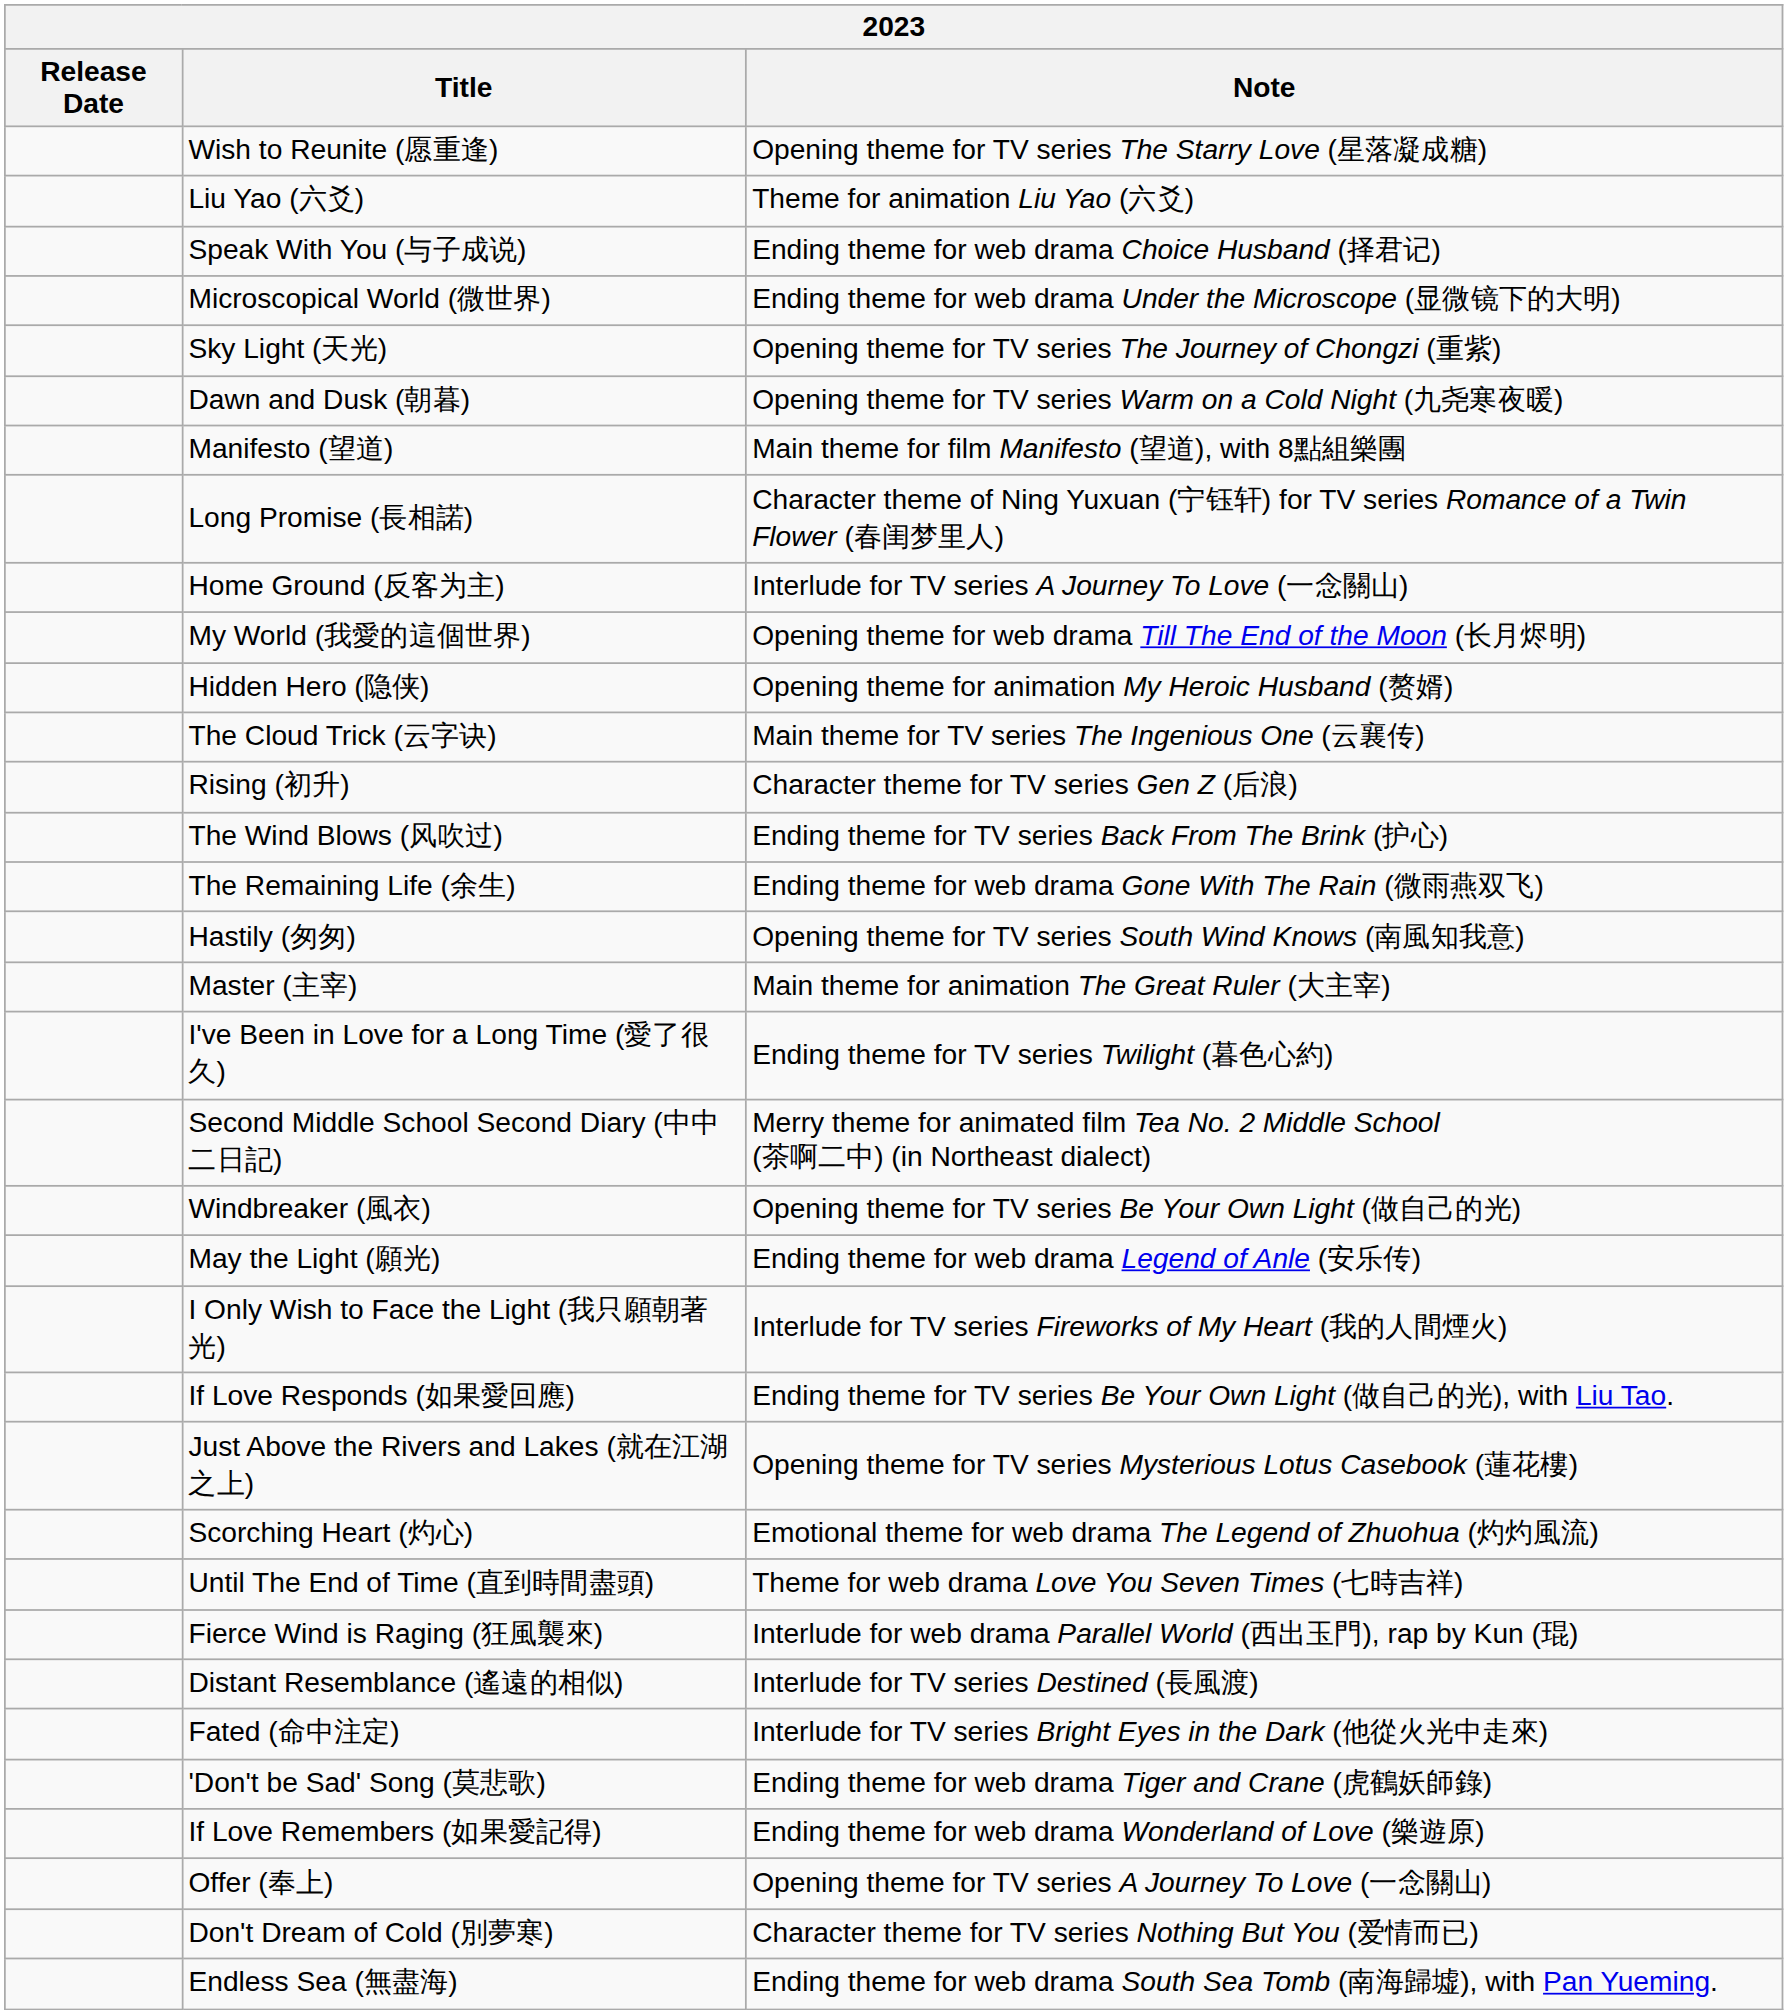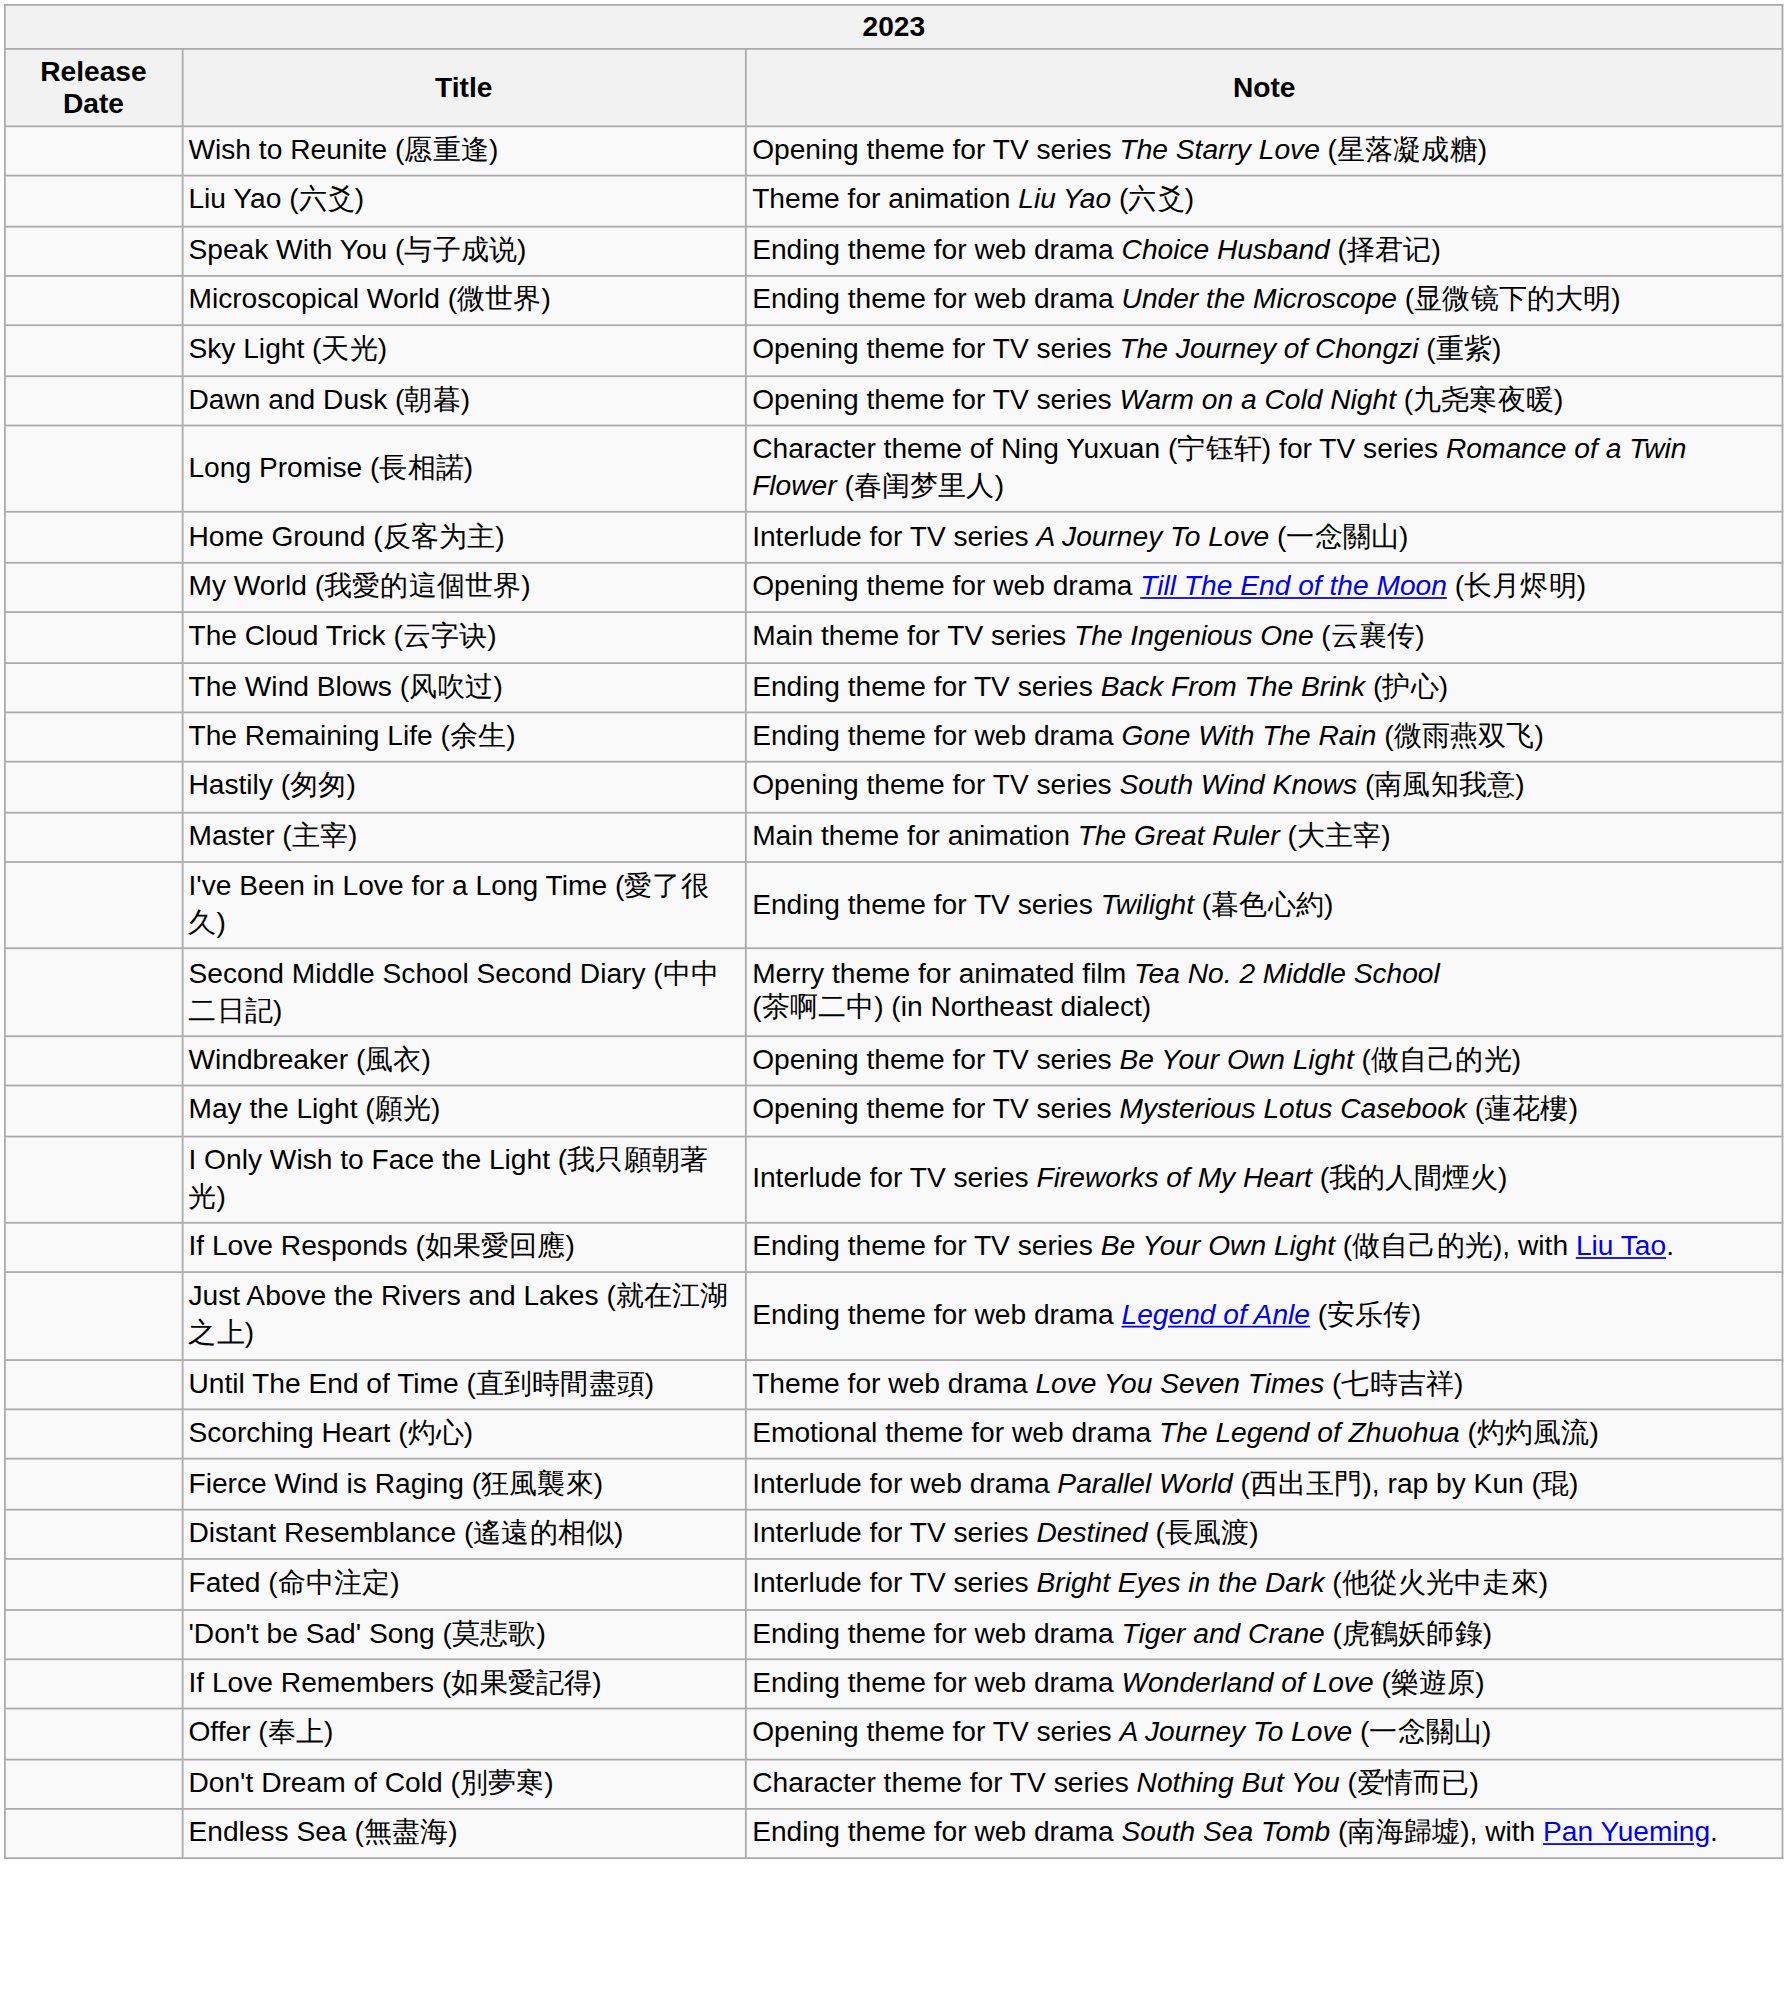 <table class="wikitable collapsible collapsed" style="width:80%">
 <tr>
 <th colspan="3">2023</th>
 </tr>
 <tr>
 <th>Release Date</th>
 <th>Title</th>
 <th>Note</th>
 </tr>
 <tr>
 <td></td>
 <td>Wish to Reunite (愿重逢)</td>
 <td>Opening theme for TV series <em>The Starry Love</em> (星落凝成糖)</td>
 </tr>
 <tr>
 <td></td>
 <td>Liu Yao (六爻)</td>
 <td>Theme for animation <em>Liu Yao</em> (六爻)</td>
 </tr>
 <tr>
 <td></td>
 <td>Speak With You (与子成说)</td>
 <td>Ending theme for web drama <em>Choice Husband</em> (择君记)</td>
 </tr>
 <tr>
 <td></td>
 <td>Microscopical World (微世界)</td>
 <td>Ending theme for web drama <em>Under the Microscope</em> (显微镜下的大明)</td>
 </tr>
 <tr>
 <td></td>
 <td>Sky Light (天光)</td>
 <td>Opening theme for TV series <em>The Journey of Chongzi</em> (重紫)</td>
 </tr>
 <tr>
 <td></td>
 <td>Dawn and Dusk (朝暮)</td>
 <td>Opening theme for TV series <em>Warm on a Cold Night</em> (九尧寒夜暖)</td>
 </tr>
 <tr>
 <td></td>
-<td>Manifesto (望道)</td>
-<td>Main theme for film <em>Manifesto</em> (望道), with 8點組樂團</td>
-</tr>
-<tr>
-<td></td>
 <td>Long Promise (長相諾)</td>
 <td>Character theme of Ning Yuxuan (宁钰轩) for TV series <em>Romance of a Twin Flower</em> (春闺梦里人)</td>
 </tr>
 <tr>
 <td></td>
 <td>Home Ground (反客为主)</td>
 <td>Interlude for TV series <em>A Journey To Love</em> (一念關山)</td>
 </tr>
 <tr>
 <td></td>
 <td>My World (我愛的這個世界)</td>
 <td>Opening theme for web drama <em><a href='#'>Till The End of the Moon</a></em> (长月烬明)</td>
 </tr>
 <tr>
 <td></td>
-<td>Hidden Hero (隐侠)</td>
-<td>Opening theme for animation <em>My Heroic Husband</em> (赘婿)</td>
-</tr>
-<tr>
-<td></td>
 <td>The Cloud Trick (云字诀)</td>
 <td>Main theme for TV series <em>The Ingenious One</em> (云襄传)</td>
-</tr>
-<tr>
-<td></td>
-<td>Rising (初升)</td>
-<td>Character theme for TV series <em>Gen Z</em> (后浪)</td>
 </tr>
 <tr>
 <td></td>
 <td>The Wind Blows (风吹过)</td>
 <td>Ending theme for TV series <em>Back From The Brink</em> (护心)</td>
 </tr>
 <tr>
 <td></td>
 <td>The Remaining Life (余生)</td>
 <td>Ending theme for web drama <em>Gone With The Rain</em> (微雨燕双飞)</td>
 </tr>
 <tr>
 <td></td>
 <td>Hastily (匆匆)</td>
 <td>Opening theme for TV series <em>South Wind Knows</em> (南風知我意)</td>
 </tr>
 <tr>
 <td></td>
 <td>Master (主宰)</td>
 <td>Main theme for animation <em>The Great Ruler</em> (大主宰)</td>
 </tr>
 <tr>
 <td></td>
 <td>I've Been in Love for a Long Time (愛了很久)</td>
 <td>Ending theme for TV series <em>Twilight</em> (暮色心約)</td>
 </tr>
 <tr>
 <td></td>
 <td>Second Middle School Second Diary (中中二日記)</td>
 <td>Merry theme for animated film <em>Tea No. 2 Middle School</em><br>(茶啊二中) (in Northeast dialect)</td>
 </tr>
 <tr>
 <td></td>
 <td>Windbreaker (風衣)</td>
 <td>Opening theme for TV series <em>Be Your Own Light</em> (做自己的光)</td>
 </tr>
 <tr>
 <td></td>
 <td>May the Light (願光)</td>
-<td>Ending theme for web drama <em><a href='#'>Legend of Anle</a></em> (安乐传)</td>
+<td>Opening theme for TV series <em>Mysterious Lotus Casebook</em> (蓮花樓)</td>
 </tr>
 <tr>
 <td></td>
 <td>I Only Wish to Face the Light (我只願朝著光)</td>
 <td>Interlude for TV series <em>Fireworks of My Heart</em> (我的人間煙火)</td>
 </tr>
 <tr>
 <td></td>
 <td>If Love Responds (如果愛回應)</td>
 <td>Ending theme for TV series <em>Be Your Own Light</em> (做自己的光), with <a href='#'>Liu Tao</a>.</td>
 </tr>
 <tr>
 <td></td>
 <td>Just Above the Rivers and Lakes (就在江湖之上)</td>
-<td>Opening theme for TV series <em>Mysterious Lotus Casebook</em> (蓮花樓)</td>
+<td>Ending theme for web drama <em><a href='#'>Legend of Anle</a></em> (安乐传)</td>
+</tr>
+<tr>
+<td></td>
+<td>Until The End of Time (直到時間盡頭)</td>
+<td>Theme for web drama <em>Love You Seven Times</em> (七時吉祥)</td>
 </tr>
 <tr>
 <td></td>
 <td>Scorching Heart (灼心)</td>
 <td>Emotional theme for web drama <em>The Legend of Zhuohua</em> (灼灼風流)</td>
-</tr>
-<tr>
-<td></td>
-<td>Until The End of Time (直到時間盡頭)</td>
-<td>Theme for web drama <em>Love You Seven Times</em> (七時吉祥)</td>
 </tr>
 <tr>
 <td></td>
 <td>Fierce Wind is Raging (狂風襲來)</td>
 <td>Interlude for web drama <em>Parallel World</em> (西出玉門), rap by Kun (琨)</td>
 </tr>
 <tr>
 <td></td>
 <td>Distant Resemblance (遙遠的相似)</td>
 <td>Interlude for TV series <em>Destined</em> (長風渡)</td>
 </tr>
 <tr>
 <td></td>
 <td>Fated (命中注定)</td>
 <td>Interlude for TV series <em>Bright Eyes in the Dark</em> (他從火光中走來)</td>
 </tr>
 <tr>
 <td></td>
 <td>'Don't be Sad' Song (莫悲歌)</td>
 <td>Ending theme for web drama <em>Tiger and Crane</em> (虎鶴妖師錄)</td>
 </tr>
 <tr>
 <td></td>
 <td>If Love Remembers (如果愛記得)</td>
 <td>Ending theme for web drama <em>Wonderland of Love</em> (樂遊原)</td>
 </tr>
 <tr>
 <td></td>
 <td>Offer (奉上)</td>
 <td>Opening theme for TV series <em>A Journey To Love</em> (一念關山)</td>
 </tr>
 <tr>
 <td></td>
 <td>Don't Dream of Cold (別夢寒)</td>
 <td>Character theme for TV series <em>Nothing But You</em> (爱情而已)</td>
 </tr>
 <tr>
 <td></td>
 <td>Endless Sea (無盡海)</td>
 <td>Ending theme for web drama <em>South Sea Tomb</em> (南海歸墟), with <a href='#'>Pan Yueming</a>.</td>
 </tr>
 </table>
